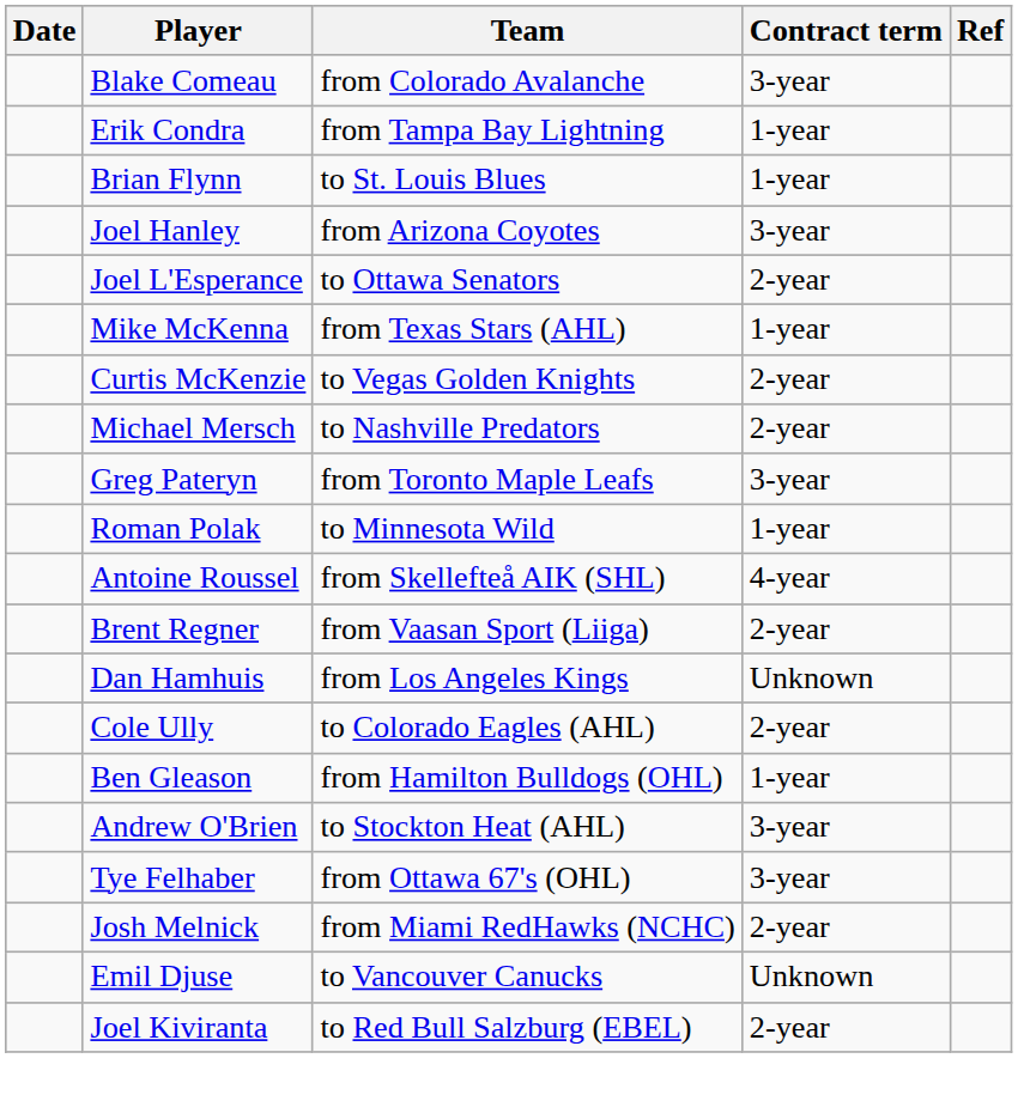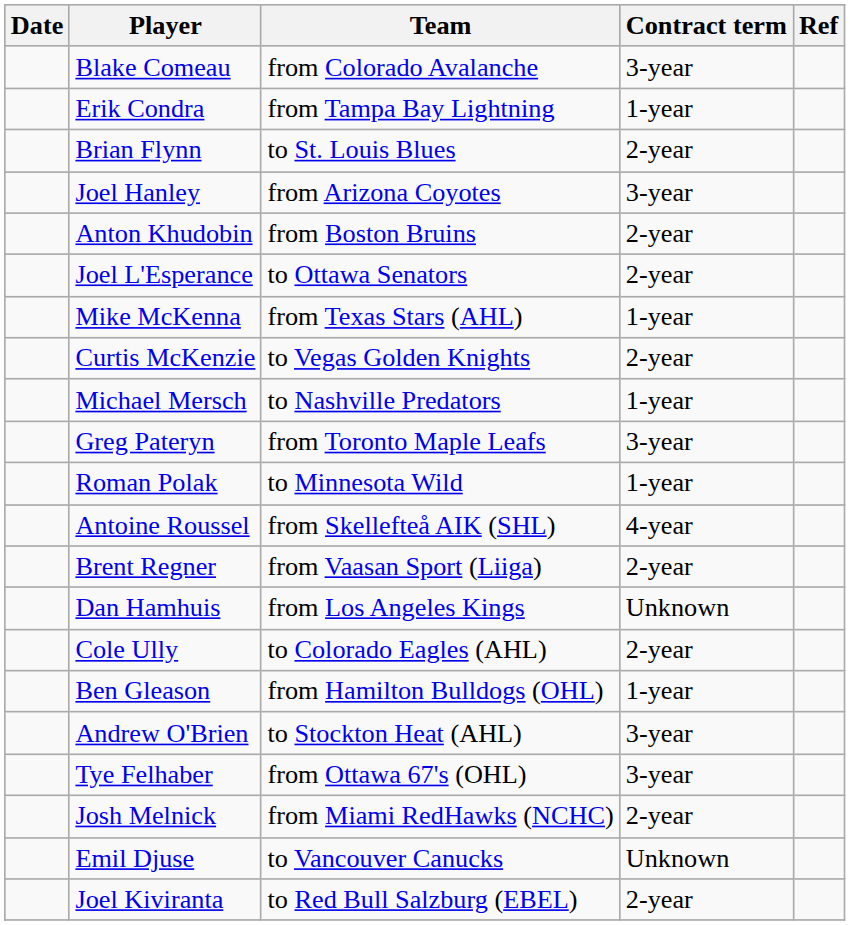 <table class="wikitable">
 <tr>
 <th>Date</th>
 <th>Player</th>
 <th>Team</th>
 <th>Contract term</th>
 <th>Ref</th>
 </tr>
 <tr>
 <td></td>
 <td><a href='#'>Blake Comeau</a></td>
 <td>from <a href='#'>Colorado Avalanche</a></td>
 <td>3-year</td>
 <td></td>
 </tr>
 <tr>
 <td></td>
 <td><a href='#'>Erik Condra</a></td>
 <td>from <a href='#'>Tampa Bay Lightning</a></td>
 <td>1-year</td>
 <td></td>
 </tr>
 <tr>
 <td></td>
 <td><a href='#'>Brian Flynn</a></td>
 <td>to <a href='#'>St. Louis Blues</a></td>
-<td>1-year</td>
+<td>2-year</td>
 <td></td>
 </tr>
 <tr>
 <td></td>
 <td><a href='#'>Joel Hanley</a></td>
 <td>from <a href='#'>Arizona Coyotes</a></td>
 <td>3-year</td>
+<td></td>
+</tr>
+<tr>
+<td></td>
+<td><a href='#'>Anton Khudobin</a></td>
+<td>from <a href='#'>Boston Bruins</a></td>
+<td>2-year</td>
 <td></td>
 </tr>
 <tr>
 <td></td>
 <td><a href='#'>Joel L'Esperance</a></td>
 <td>to <a href='#'>Ottawa Senators</a></td>
 <td>2-year</td>
 <td></td>
 </tr>
 <tr>
 <td></td>
 <td><a href='#'>Mike McKenna</a></td>
 <td>from <a href='#'>Texas Stars</a> (<a href='#'>AHL</a>)</td>
 <td>1-year</td>
 <td></td>
 </tr>
 <tr>
 <td></td>
 <td><a href='#'>Curtis McKenzie</a></td>
 <td>to <a href='#'>Vegas Golden Knights</a></td>
 <td>2-year</td>
 <td></td>
 </tr>
 <tr>
 <td></td>
 <td><a href='#'>Michael Mersch</a></td>
 <td>to <a href='#'>Nashville Predators</a></td>
-<td>2-year</td>
+<td>1-year</td>
 <td></td>
 </tr>
 <tr>
 <td></td>
 <td><a href='#'>Greg Pateryn</a></td>
 <td>from <a href='#'>Toronto Maple Leafs</a></td>
 <td>3-year</td>
 <td></td>
 </tr>
 <tr>
 <td></td>
 <td><a href='#'>Roman Polak</a></td>
 <td>to <a href='#'>Minnesota Wild</a></td>
 <td>1-year</td>
 <td></td>
 </tr>
 <tr>
 <td></td>
 <td><a href='#'>Antoine Roussel</a></td>
 <td>from <a href='#'>Skellefteå AIK</a> (<a href='#'>SHL</a>)</td>
 <td>4-year</td>
 <td></td>
 </tr>
 <tr>
 <td></td>
 <td><a href='#'>Brent Regner</a></td>
 <td>from <a href='#'>Vaasan Sport</a> (<a href='#'>Liiga</a>)</td>
 <td>2-year</td>
 <td></td>
 </tr>
 <tr>
 <td></td>
 <td><a href='#'>Dan Hamhuis</a></td>
 <td>from <a href='#'>Los Angeles Kings</a></td>
 <td>Unknown</td>
 <td></td>
 </tr>
 <tr>
 <td></td>
 <td><a href='#'>Cole Ully</a></td>
 <td>to <a href='#'>Colorado Eagles</a> (AHL)</td>
 <td>2-year</td>
 <td></td>
 </tr>
 <tr>
 <td></td>
 <td><a href='#'>Ben Gleason</a></td>
 <td>from <a href='#'>Hamilton Bulldogs</a> (<a href='#'>OHL</a>)</td>
 <td>1-year</td>
 <td></td>
 </tr>
 <tr>
 <td></td>
 <td><a href='#'>Andrew O'Brien</a></td>
 <td>to <a href='#'>Stockton Heat</a> (AHL)</td>
 <td>3-year</td>
 <td></td>
 </tr>
 <tr>
 <td></td>
 <td><a href='#'>Tye Felhaber</a></td>
 <td>from <a href='#'>Ottawa 67's</a> (OHL)</td>
 <td>3-year</td>
 <td></td>
 </tr>
 <tr>
 <td></td>
 <td><a href='#'>Josh Melnick</a></td>
 <td>from <a href='#'>Miami RedHawks</a> (<a href='#'>NCHC</a>)</td>
 <td>2-year</td>
 <td></td>
 </tr>
 <tr>
 <td></td>
 <td><a href='#'>Emil Djuse</a></td>
 <td>to <a href='#'>Vancouver Canucks</a></td>
 <td>Unknown</td>
 <td></td>
 </tr>
 <tr>
 <td></td>
 <td><a href='#'>Joel Kiviranta</a></td>
 <td>to <a href='#'>Red Bull Salzburg</a> (<a href='#'>EBEL</a>)</td>
 <td>2-year</td>
 <td></td>
 </tr>
 </table>
